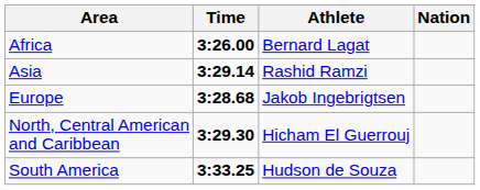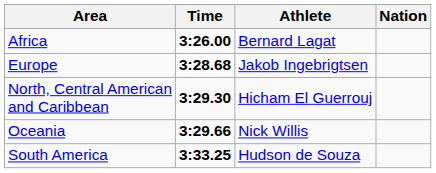 <table class="wikitable">
 <tr>
 <th rowspan=2>Area</th>
 </tr>
 <tr>
 <th>Time</th>
 <th>Athlete</th>
 <th>Nation</th>
 </tr>
 <tr>
 <td><a href='#'>Africa</a> </td>
 <td><strong>3:26.00</strong> </td>
 <td><a href='#'>Bernard Lagat</a></td>
 <td></td>
 </tr>
 <tr>
-<td><a href='#'>Asia</a> </td>
-<td><strong>3:29.14</strong></td>
-<td><a href='#'>Rashid Ramzi</a></td>
-<td></td>
-</tr>
-<tr>
 <td><a href='#'>Europe</a> </td>
 <td><strong>3:28.68</strong></td>
 <td><a href='#'>Jakob Ingebrigtsen</a></td>
 <td></td>
 </tr>
 <tr>
 <td><a href='#'>North, Central American<br> and Caribbean</a> </td>
 <td><strong>3:29.30</strong></td>
 <td><a href='#'>Hicham El Guerrouj</a></td>
 <td></td>
 </tr>
 <tr>
+<td><a href='#'>Oceania</a> </td>
+<td><strong>3:29.66</strong></td>
+<td><a href='#'>Nick Willis</a></td>
+<td></td>
+</tr>
+<tr>
 <td><a href='#'>South America</a> </td>
 <td><strong>3:33.25</strong></td>
 <td><a href='#'>Hudson de Souza</a></td>
 <td></td>
 </tr>
 </table>
